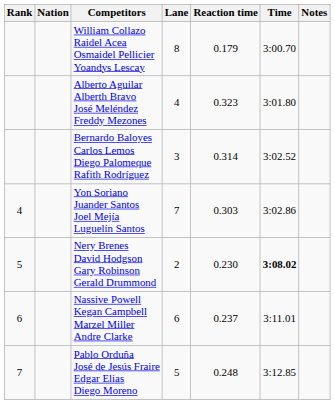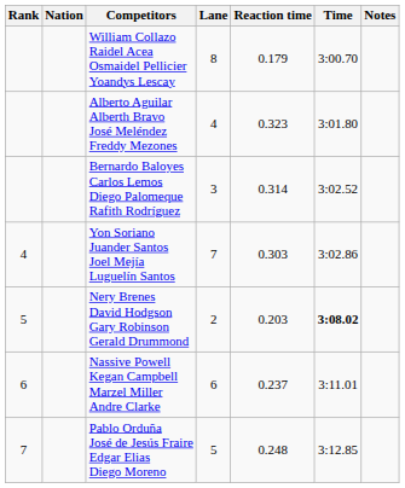 <table class="wikitable sortable" style="text-align:center">
 <tr>
 <th>Rank</th>
 <th>Nation</th>
 <th>Competitors</th>
 <th>Lane</th>
 <th>Reaction time</th>
 <th>Time</th>
 <th>Notes</th>
 </tr>
 <tr>
 <td></td>
 <td align=left></td>
 <td align=left><a href='#'>William Collazo</a><br><a href='#'>Raidel Acea</a><br><a href='#'>Osmaidel Pellicier</a><br><a href='#'>Yoandys Lescay</a><br></td>
 <td>8</td>
 <td>0.179</td>
 <td>3:00.70</td>
 <td><strong></strong></td>
 </tr>
 <tr>
 <td></td>
 <td align=left></td>
 <td align=left><a href='#'>Alberto Aguilar</a><br><a href='#'>Alberth Bravo</a><br><a href='#'>José Meléndez</a><br><a href='#'>Freddy Mezones</a><br></td>
 <td>4</td>
 <td>0.323</td>
 <td>3:01.80</td>
 <td></td>
 </tr>
 <tr>
 <td></td>
 <td align=left></td>
 <td align=left><a href='#'>Bernardo Baloyes</a><br><a href='#'>Carlos Lemos</a><br><a href='#'>Diego Palomeque</a><br><a href='#'>Rafith Rodríguez</a><br></td>
 <td>3</td>
 <td>0.314</td>
 <td>3:02.52</td>
 <td><strong></strong></td>
 </tr>
 <tr>
 <td>4</td>
 <td align=left></td>
 <td align=left><a href='#'>Yon Soriano</a><br><a href='#'>Juander Santos</a><br><a href='#'>Joel Mejía</a><br><a href='#'>Luguelín Santos</a><br></td>
 <td>7</td>
 <td>0.303</td>
 <td>3:02.86</td>
 <td></td>
 </tr>
 <tr>
 <td>5</td>
 <td align=left></td>
 <td align=left><a href='#'>Nery Brenes</a><br><a href='#'>David Hodgson</a><br><a href='#'>Gary Robinson</a><br><a href='#'>Gerald Drummond</a><br></td>
 <td>2</td>
-<td>0.230</td>
+<td>0.203</td>
 <td><strong>3:08.02</strong></td>
 <td><strong></strong></td>
 </tr>
 <tr>
 <td>6</td>
 <td align=left></td>
 <td align=left><a href='#'>Nassive Powell</a><br><a href='#'>Kegan Campbell</a><br><a href='#'>Marzel Miller</a><br><a href='#'>Andre Clarke</a><br></td>
 <td>6</td>
 <td>0.237</td>
 <td>3:11.01</td>
 <td></td>
 </tr>
 <tr>
 <td>7</td>
 <td align=left></td>
 <td align=left><a href='#'>Pablo Orduña</a><br><a href='#'>José de Jesús Fraire</a><br><a href='#'>Edgar Elias</a><br><a href='#'>Diego Moreno</a><br></td>
 <td>5</td>
 <td>0.248</td>
 <td>3:12.85</td>
 <td></td>
 </tr>
 </table>
